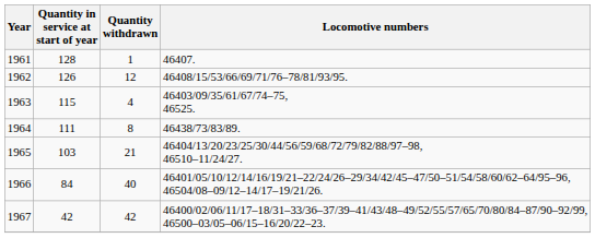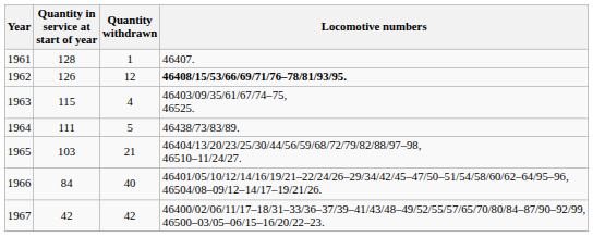 <table class=wikitable style=text-align:center>
 <tr>
 <th>Year</th>
 <th>Quantity in<br>service at<br>start of year</th>
 <th>Quantity<br>withdrawn</th>
 <th>Locomotive numbers</th>
 </tr>
 <tr>
 <td>1961</td>
 <td>128</td>
 <td>1</td>
 <td style="text-align:left">46407.</td>
 </tr>
 <tr>
 <td>1962</td>
 <td>126</td>
 <td>12</td>
-<td style="text-align:left">46408/15/53/66/69/71/76–78/81/93/95.</td>
+<td style="text-align:left"><strong>46408/15/53/66/69/71/76–78/81/93/95.</strong></td>
 </tr>
 <tr>
 <td>1963</td>
 <td>115</td>
 <td>4</td>
 <td style="text-align:left">46403/09/35/61/67/74–75,<br>46525.</td>
 </tr>
 <tr>
 <td>1964</td>
 <td>111</td>
-<td>8</td>
+<td>5</td>
 <td style="text-align:left">46438/73/83/89.</td>
 </tr>
 <tr>
 <td>1965</td>
 <td>103</td>
 <td>21</td>
 <td style="text-align:left">46404/13/20/23/25/30/44/56/59/68/72/79/82/88/97–98,<br>46510–11/24/27.</td>
 </tr>
 <tr>
 <td>1966</td>
 <td>84</td>
 <td>40</td>
 <td style="text-align:left">46401/05/10/12/14/16/19/21–22/24/26–29/34/42/45–47/50–51/54/58/60/62–64/95–96,<br>46504/08–09/12–14/17–19/21/26.</td>
 </tr>
 <tr>
 <td>1967</td>
 <td>42</td>
 <td>42</td>
 <td style="text-align:left">46400/02/06/11/17–18/31–33/36–37/39–41/43/48–49/52/55/57/65/70/80/84–87/90–92/99,<br>46500–03/05–06/15–16/20/22–23.</td>
 </tr>
 <tr>
 </tr>
 </table>
